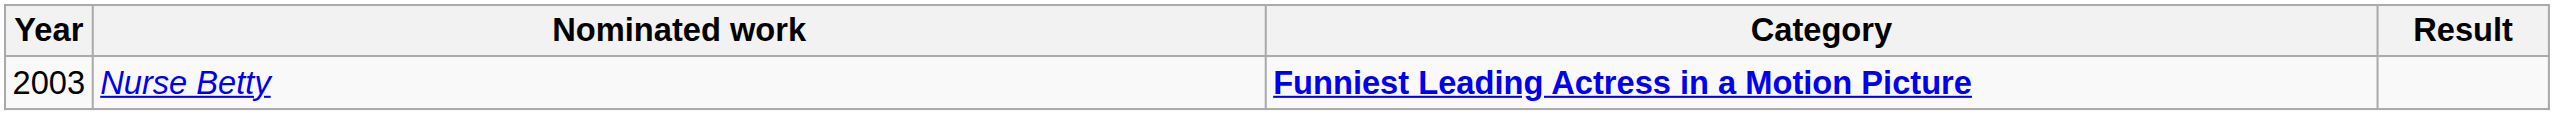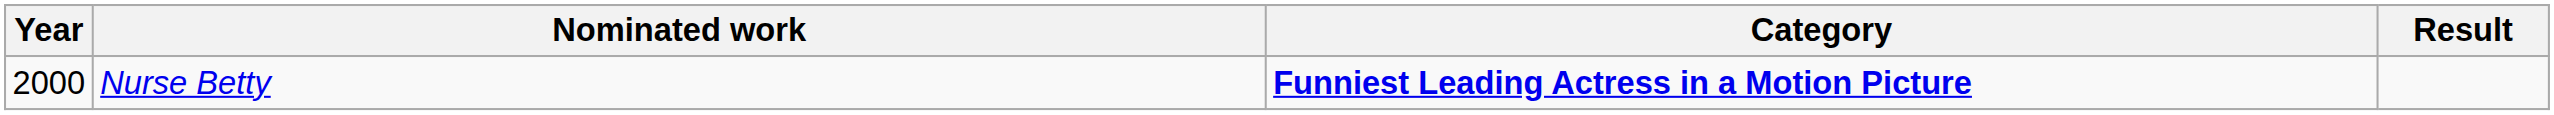 <table class="wikitable sortable">
 <tr>
 <th scope="col" style="width:1em;">Year</th>
 <th scope="col" style="width:39em;">Nominated work</th>
 <th scope="col" style="width:37em;">Category</th>
 <th scope="col" style="width:5em;">Result</th>
 </tr>
 <tr>
-<td>2003</td>
+<td>2000</td>
 <td><em><a href='#'>Nurse Betty</a></em></td>
 <td><strong><a href='#'>Funniest Leading Actress in a Motion Picture</a></strong></td>
 <td></td>
 </tr>
 </table>
